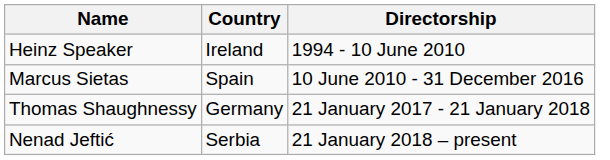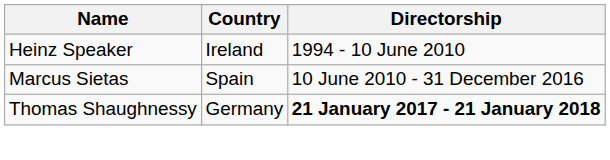 <table class="wikitable">
 <tr>
 <th>Name</th>
 <th>Country</th>
 <th>Directorship</th>
 </tr>
 <tr>
 <td>Heinz Speaker</td>
 <td>Ireland</td>
 <td>1994 - 10 June 2010</td>
 </tr>
 <tr>
 <td>Marcus Sietas</td>
 <td>Spain</td>
 <td>10 June 2010 - 31 December 2016</td>
 </tr>
 <tr>
 <td>Thomas Shaughnessy</td>
 <td>Germany</td>
-<td>21 January 2017 - 21 January 2018</td>
-</tr>
-<tr>
-<td>Nenad Jeftić</td>
-<td>Serbia</td>
-<td>21 January 2018 – present</td>
+<td><strong>21 January 2017 - 21 January 2018</strong></td>
 </tr>
 </table>
